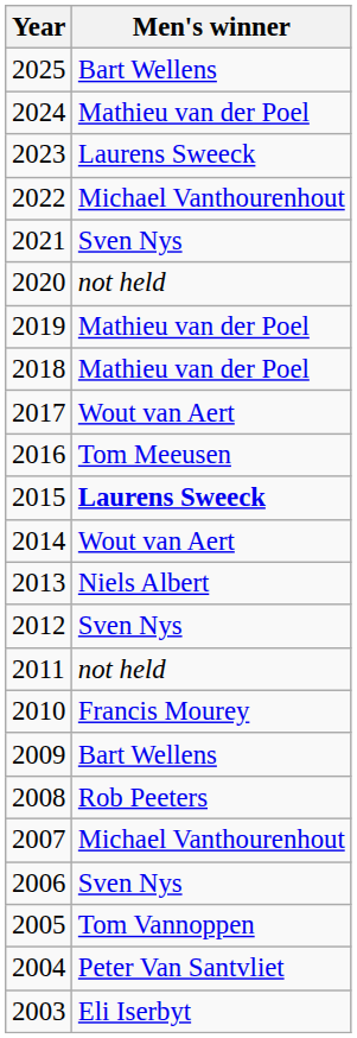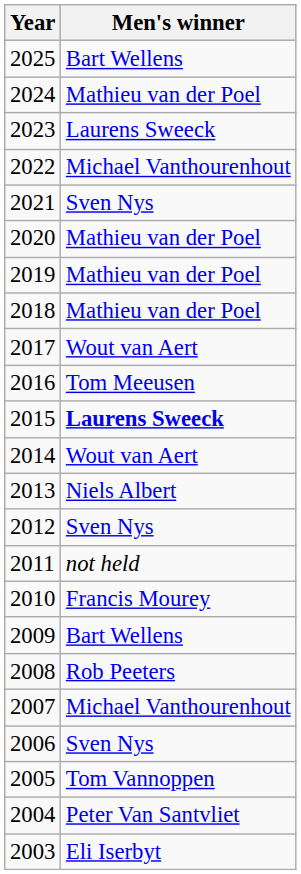 <table class="wikitable">
 <tr>
 <th>Year</th>
 <th>Men's winner</th>
 </tr>
 <tr>
 <td>2025</td>
 <td> <a href='#'>Bart Wellens</a></td>
 </tr>
 <tr>
 <td>2024</td>
 <td> <a href='#'>Mathieu van der Poel</a></td>
 </tr>
 <tr>
 <td>2023</td>
 <td> <a href='#'>Laurens Sweeck</a></td>
 </tr>
 <tr>
 <td>2022</td>
 <td> <a href='#'>Michael Vanthourenhout</a></td>
 </tr>
 <tr>
 <td>2021</td>
 <td> <a href='#'>Sven Nys</a></td>
 </tr>
 <tr>
 <td>2020</td>
-<td><em>not held</em></td>
+<td> <a href='#'>Mathieu van der Poel</a></td>
 </tr>
 <tr>
 <td>2019</td>
 <td> <a href='#'>Mathieu van der Poel</a></td>
 </tr>
 <tr>
 <td>2018</td>
 <td> <a href='#'>Mathieu van der Poel</a></td>
 </tr>
 <tr>
 <td>2017</td>
 <td> <a href='#'>Wout van Aert</a></td>
 </tr>
 <tr>
 <td>2016</td>
 <td> <a href='#'>Tom Meeusen</a></td>
 </tr>
 <tr>
 <td>2015</td>
 <td><strong> <a href='#'>Laurens Sweeck</a></strong></td>
 </tr>
 <tr>
 <td>2014</td>
 <td> <a href='#'>Wout van Aert</a></td>
 </tr>
 <tr>
 <td>2013</td>
 <td> <a href='#'>Niels Albert</a></td>
 </tr>
 <tr>
 <td>2012</td>
 <td> <a href='#'>Sven Nys</a></td>
 </tr>
 <tr>
 <td>2011</td>
 <td><em>not held</em></td>
 </tr>
 <tr>
 <td>2010</td>
 <td> <a href='#'>Francis Mourey</a></td>
 </tr>
 <tr>
 <td>2009</td>
 <td> <a href='#'>Bart Wellens</a></td>
 </tr>
 <tr>
 <td>2008</td>
 <td> <a href='#'>Rob Peeters</a></td>
 </tr>
 <tr>
 <td>2007</td>
 <td> <a href='#'>Michael Vanthourenhout</a></td>
 </tr>
 <tr>
 <td>2006</td>
 <td> <a href='#'>Sven Nys</a></td>
 </tr>
 <tr>
 <td>2005</td>
 <td> <a href='#'>Tom Vannoppen</a></td>
 </tr>
 <tr>
 <td>2004</td>
 <td> <a href='#'>Peter Van Santvliet</a></td>
 </tr>
 <tr>
 <td>2003</td>
 <td> <a href='#'>Eli Iserbyt</a></td>
 </tr>
 </table>
